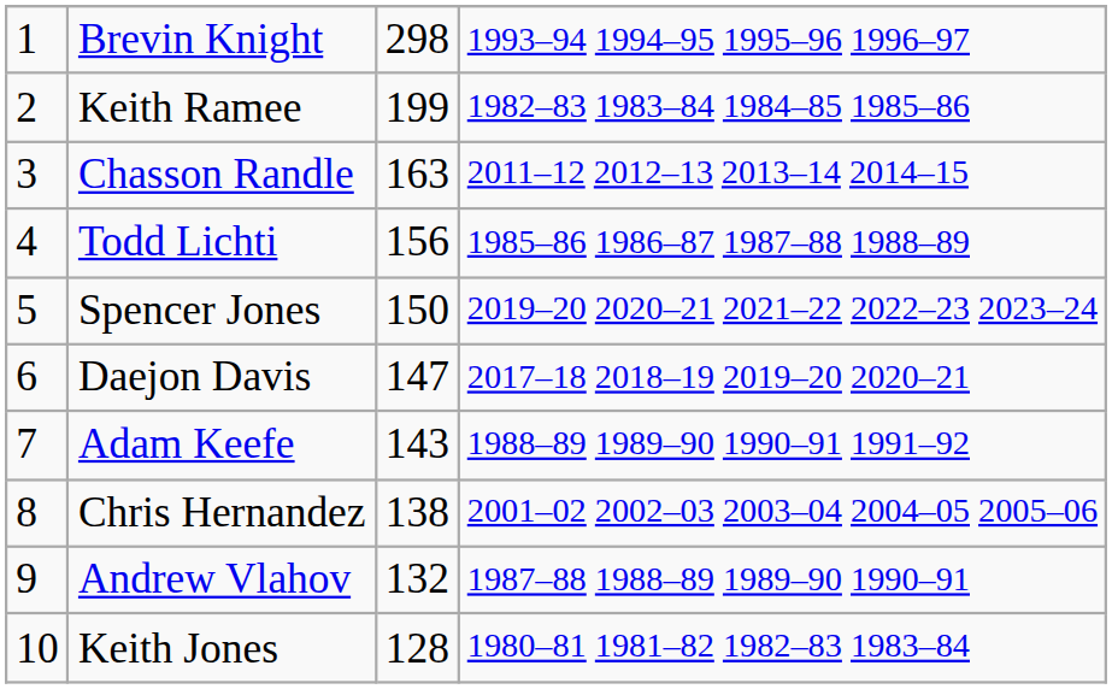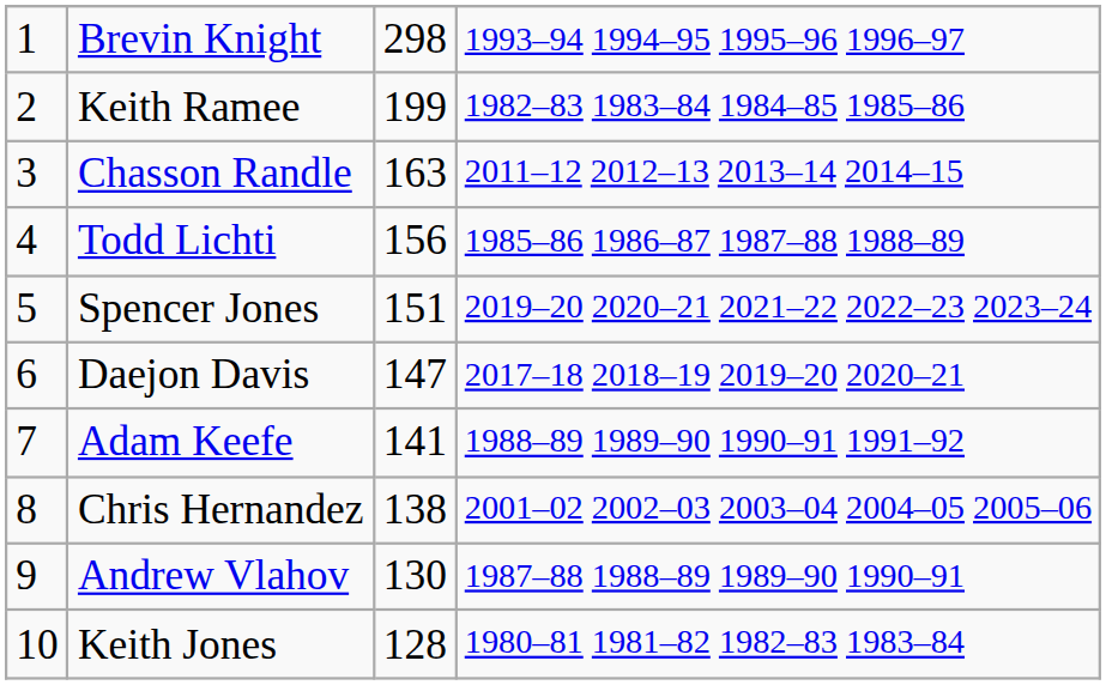 <table class="wikitable">
 <tr>
 </tr>
 <tr>
 <td>1</td>
 <td><a href='#'>Brevin Knight</a></td>
 <td>298</td>
 <td style="font-size:80%;"><a href='#'>1993–94</a> <a href='#'>1994–95</a> <a href='#'>1995–96</a> <a href='#'>1996–97</a></td>
 </tr>
 <tr>
 <td>2</td>
 <td>Keith Ramee</td>
 <td>199</td>
 <td style="font-size:80%;"><a href='#'>1982–83</a> <a href='#'>1983–84</a> <a href='#'>1984–85</a> <a href='#'>1985–86</a></td>
 </tr>
 <tr>
 <td>3</td>
 <td><a href='#'>Chasson Randle</a></td>
 <td>163</td>
 <td style="font-size:80%;"><a href='#'>2011–12</a> <a href='#'>2012–13</a> <a href='#'>2013–14</a> <a href='#'>2014–15</a></td>
 </tr>
 <tr>
 <td>4</td>
 <td><a href='#'>Todd Lichti</a></td>
 <td>156</td>
 <td style="font-size:80%;"><a href='#'>1985–86</a> <a href='#'>1986–87</a> <a href='#'>1987–88</a> <a href='#'>1988–89</a></td>
 </tr>
 <tr>
 <td>5</td>
 <td>Spencer Jones</td>
-<td>150</td>
+<td>151</td>
 <td style="font-size:80%;"><a href='#'>2019–20</a> <a href='#'>2020–21</a> <a href='#'>2021–22</a> <a href='#'>2022–23</a> <a href='#'>2023–24</a></td>
 </tr>
 <tr>
 <td>6</td>
 <td>Daejon Davis</td>
 <td>147</td>
 <td style="font-size:80%;"><a href='#'>2017–18</a> <a href='#'>2018–19</a> <a href='#'>2019–20</a> <a href='#'>2020–21</a></td>
 </tr>
 <tr>
 <td>7</td>
 <td><a href='#'>Adam Keefe</a></td>
-<td>143</td>
+<td>141</td>
 <td style="font-size:80%;"><a href='#'>1988–89</a> <a href='#'>1989–90</a> <a href='#'>1990–91</a> <a href='#'>1991–92</a></td>
 </tr>
 <tr>
 <td>8</td>
 <td>Chris Hernandez</td>
 <td>138</td>
 <td style="font-size:80%;"><a href='#'>2001–02</a> <a href='#'>2002–03</a> <a href='#'>2003–04</a> <a href='#'>2004–05</a> <a href='#'>2005–06</a></td>
 </tr>
 <tr>
 <td>9</td>
 <td><a href='#'>Andrew Vlahov</a></td>
-<td>132</td>
+<td>130</td>
 <td style="font-size:80%;"><a href='#'>1987–88</a> <a href='#'>1988–89</a> <a href='#'>1989–90</a> <a href='#'>1990–91</a></td>
 </tr>
 <tr>
 <td>10</td>
 <td>Keith Jones</td>
 <td>128</td>
 <td style="font-size:80%;"><a href='#'>1980–81</a> <a href='#'>1981–82</a> <a href='#'>1982–83</a> <a href='#'>1983–84</a></td>
 </tr>
 </table>
